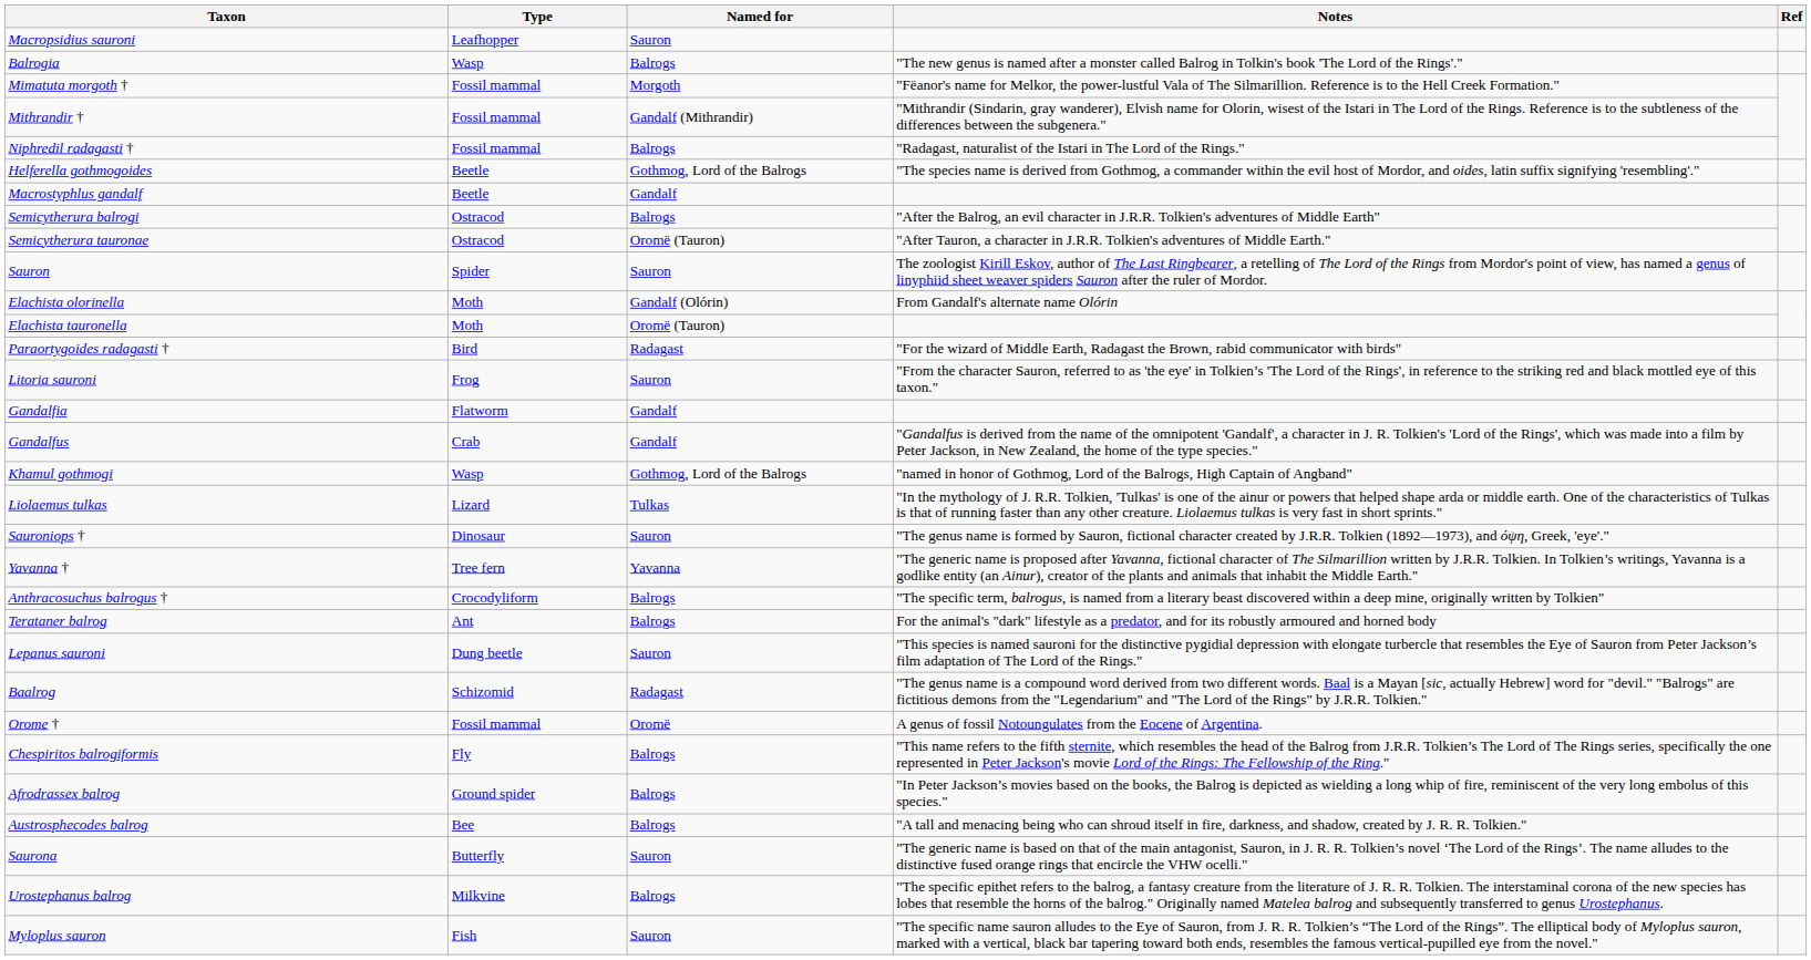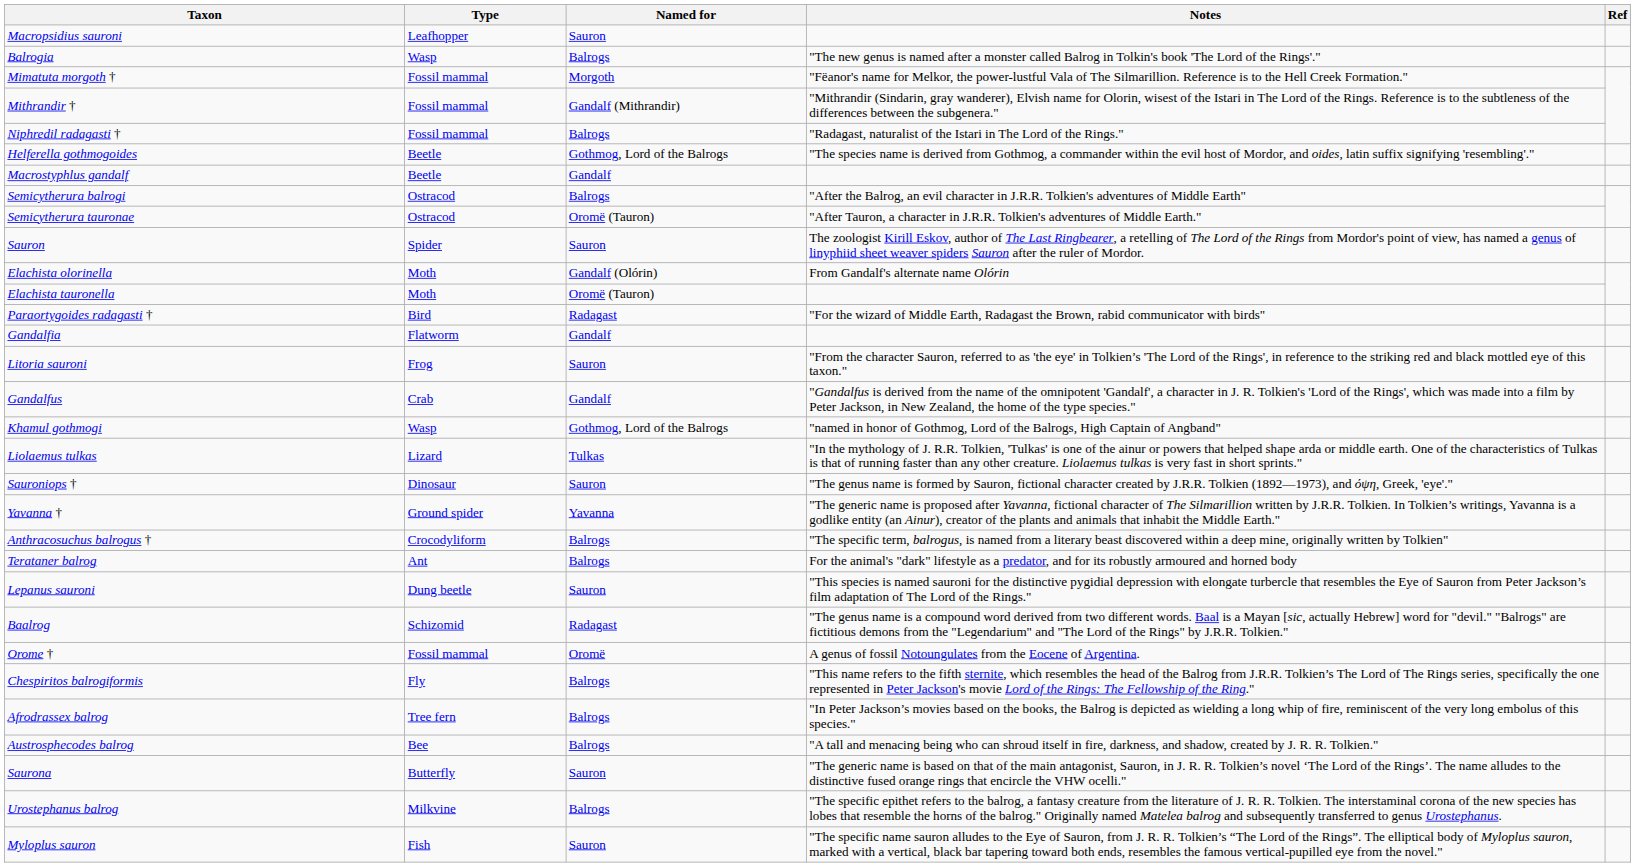 <table class="wikitable sortable" width="100%">
 <tr>
 <th style="width:25%;">Taxon</th>
 <th style="width:10%;">Type</th>
 <th style="width:15%;">Named for</th>
 <th style="width:50%;">Notes</th>
 <th class="unsortable">Ref</th>
 </tr>
 <tr>
 <td><em><a href='#'>Macropsidius sauroni</a></em> </td>
 <td><a href='#'>Leafhopper</a></td>
 <td><a href='#'>Sauron</a></td>
 <td></td>
 <td></td>
 </tr>
 <tr>
 <td><em><a href='#'>Balrogia</a></em> </td>
 <td><a href='#'>Wasp</a></td>
 <td><a href='#'>Balrogs</a></td>
 <td>"The new genus is named after a monster called Balrog in Tolkin's book 'The Lord of the Rings'."</td>
 <td></td>
 </tr>
 <tr>
 <td><em><a href='#'>Mimatuta morgoth</a></em> † </td>
 <td><a href='#'>Fossil mammal</a></td>
 <td><a href='#'>Morgoth</a></td>
 <td>"Fëanor's name for Melkor, the power-lustful Vala of The Silmarillion. Reference is to the Hell Creek Formation."</td>
 <td rowspan="3"></td>
 </tr>
 <tr>
 <td><em><a href='#'>Mithrandir</a></em> † </td>
 <td><a href='#'>Fossil mammal</a></td>
 <td><a href='#'>Gandalf</a> (Mithrandir)</td>
 <td>"Mithrandir (Sindarin, gray wanderer), Elvish name for Olorin, wisest of the Istari in The Lord of the Rings. Reference is to the subtleness of the differences between the subgenera."</td>
 </tr>
 <tr>
 <td><em><a href='#'>Niphredil radagasti</a></em> † </td>
 <td><a href='#'>Fossil mammal</a></td>
 <td><a href='#'>Balrogs</a></td>
 <td>"Radagast, naturalist of the Istari in The Lord of the Rings."</td>
 </tr>
 <tr>
 <td><em><a href='#'>Helferella gothmogoides</a></em> </td>
 <td><a href='#'>Beetle</a></td>
 <td><a href='#'>Gothmog</a>, Lord of the Balrogs</td>
 <td>"The species name is derived from Gothmog, a commander within the evil host of Mordor, and <em>oides</em>, latin suffix signifying 'resembling'."</td>
 <td></td>
 </tr>
 <tr>
 <td><em><a href='#'>Macrostyphlus gandalf</a></em> </td>
 <td><a href='#'>Beetle</a></td>
 <td><a href='#'>Gandalf</a></td>
 <td></td>
 <td></td>
 </tr>
 <tr>
 <td><em><a href='#'>Semicytherura balrogi</a></em> </td>
 <td><a href='#'>Ostracod</a></td>
 <td><a href='#'>Balrogs</a></td>
 <td>"After the Balrog, an evil character in J.R.R. Tolkien's adventures of Middle Earth"</td>
 <td rowspan="2"></td>
 </tr>
 <tr>
 <td><em><a href='#'>Semicytherura tauronae</a></em> </td>
 <td><a href='#'>Ostracod</a></td>
 <td><a href='#'>Oromë</a> (Tauron)</td>
 <td>"After Tauron, a character in J.R.R. Tolkien's adventures of Middle Earth."</td>
 </tr>
 <tr>
 <td><em><a href='#'>Sauron</a></em> </td>
 <td><a href='#'>Spider</a></td>
 <td><a href='#'>Sauron</a></td>
 <td>The zoologist <a href='#'>Kirill Eskov</a>, author of <em><a href='#'>The Last Ringbearer</a></em>, a retelling of <em>The Lord of the Rings</em> from Mordor's point of view, has named a <a href='#'>genus</a> of <a href='#'>linyphiid sheet weaver spiders</a> <em><a href='#'>Sauron</a></em> after the ruler of Mordor.</td>
 <td></td>
 </tr>
 <tr>
 <td><em><a href='#'>Elachista olorinella</a></em> </td>
 <td><a href='#'>Moth</a></td>
 <td><a href='#'>Gandalf</a> (Olórin)</td>
 <td>From Gandalf's alternate name <em>Olórin</em></td>
 <td rowspan="2"></td>
 </tr>
 <tr>
 <td><em><a href='#'>Elachista tauronella</a></em> </td>
 <td><a href='#'>Moth</a></td>
 <td><a href='#'>Oromë</a> (Tauron)</td>
 <td></td>
 </tr>
 <tr>
 <td><em><a href='#'>Paraortygoides radagasti</a></em> † </td>
 <td><a href='#'>Bird</a></td>
 <td><a href='#'>Radagast</a></td>
 <td>"For the wizard of Middle Earth, Radagast the Brown, rabid communicator with birds"</td>
 <td></td>
 </tr>
 <tr>
+<td><em><a href='#'>Gandalfia</a></em> </td>
+<td><a href='#'>Flatworm</a></td>
+<td><a href='#'>Gandalf</a></td>
+<td></td>
+<td></td>
+</tr>
+<tr>
 <td><em><a href='#'>Litoria sauroni</a></em> </td>
 <td><a href='#'>Frog</a></td>
 <td><a href='#'>Sauron</a></td>
 <td>"From the character Sauron, referred to as 'the eye' in Tolkien’s 'The Lord of the Rings', in reference to the striking red and black mottled eye of this taxon."</td>
-<td></td>
-</tr>
-<tr>
-<td><em><a href='#'>Gandalfia</a></em> </td>
-<td><a href='#'>Flatworm</a></td>
-<td><a href='#'>Gandalf</a></td>
-<td></td>
 <td></td>
 </tr>
 <tr>
 <td><em><a href='#'>Gandalfus</a></em> </td>
 <td><a href='#'>Crab</a></td>
 <td><a href='#'>Gandalf</a></td>
 <td>"<em>Gandalfus</em> is derived from the name of the omnipotent 'Gandalf', a character in J. R. Tolkien's 'Lord of the Rings', which was made into a film by Peter Jackson, in New Zealand, the home of the type species."</td>
 <td></td>
 </tr>
 <tr>
 <td><em><a href='#'>Khamul gothmogi</a></em> </td>
 <td><a href='#'>Wasp</a></td>
 <td><a href='#'>Gothmog</a>, Lord of the Balrogs</td>
 <td>"named in honor of Gothmog, Lord of the Balrogs, High Captain of Angband"</td>
 <td></td>
 </tr>
 <tr>
 <td><em><a href='#'>Liolaemus tulkas</a></em> </td>
 <td><a href='#'>Lizard</a></td>
 <td><a href='#'>Tulkas</a></td>
 <td>"In the mythology of J. R.R. Tolkien, 'Tulkas' is one of the ainur or powers that helped shape arda or middle earth. One of the characteristics of Tulkas is that of running faster than any other creature. <em>Liolaemus tulkas</em> is very fast in short sprints."</td>
 <td></td>
 </tr>
 <tr>
 <td><em><a href='#'>Sauroniops</a></em> † </td>
 <td><a href='#'>Dinosaur</a></td>
 <td><a href='#'>Sauron</a></td>
 <td>"The genus name is formed by Sauron, fictional character created by J.R.R. Tolkien (1892—1973), and <em>όψη</em>, Greek, 'eye'."</td>
 <td></td>
 </tr>
 <tr>
 <td><em><a href='#'>Yavanna</a></em> † </td>
-<td><a href='#'>Tree fern</a></td>
+<td><a href='#'>Ground spider</a></td>
 <td><a href='#'>Yavanna</a></td>
 <td>"The generic name is proposed after <em>Yavanna</em>, fictional character of <em>The Silmarillion</em> written by J.R.R. Tolkien. In Tolkien’s writings, Yavanna is a godlike entity (an <em>Ainur</em>), creator of the plants and animals that inhabit the Middle Earth."</td>
 <td></td>
 </tr>
 <tr>
 <td><em><a href='#'>Anthracosuchus balrogus</a></em> † </td>
 <td><a href='#'>Crocodyliform</a></td>
 <td><a href='#'>Balrogs</a></td>
 <td>"The specific term, <em>balrogus</em>, is named from a literary beast discovered within a deep mine, originally written by Tolkien"</td>
 <td></td>
 </tr>
 <tr>
 <td><em><a href='#'>Terataner balrog</a></em> </td>
 <td><a href='#'>Ant</a></td>
 <td><a href='#'>Balrogs</a></td>
 <td>For the animal's "dark" lifestyle as a <a href='#'>predator</a>, and for its robustly armoured and horned body</td>
 <td></td>
 </tr>
 <tr>
 <td><em><a href='#'>Lepanus sauroni</a></em> </td>
 <td><a href='#'>Dung beetle</a></td>
 <td><a href='#'>Sauron</a></td>
 <td>"This species is named sauroni for the distinctive pygidial depression with elongate turbercle that resembles the Eye of Sauron from Peter Jackson’s film adaptation of The Lord of the Rings."</td>
 <td></td>
 </tr>
 <tr>
 <td><em><a href='#'>Baalrog</a></em> </td>
 <td><a href='#'>Schizomid</a></td>
 <td><a href='#'>Radagast</a></td>
 <td>"The genus name is a compound word derived from two different words. <a href='#'>Baal</a> is a Mayan [<em>sic</em>, actually Hebrew] word for "devil." "Balrogs" are fictitious demons from the "Legendarium" and "The Lord of the Rings" by J.R.R. Tolkien."</td>
 <td></td>
 </tr>
 <tr>
 <td><em><a href='#'>Orome</a></em> † </td>
 <td><a href='#'>Fossil mammal</a></td>
 <td><a href='#'>Oromë</a></td>
 <td>A genus of fossil <a href='#'>Notoungulates</a> from the <a href='#'>Eocene</a> of <a href='#'>Argentina</a>.</td>
 <td></td>
 </tr>
 <tr>
 <td><em><a href='#'>Chespiritos balrogiformis</a></em> </td>
 <td><a href='#'>Fly</a></td>
 <td><a href='#'>Balrogs</a></td>
 <td>"This name refers to the fifth <a href='#'>sternite</a>, which resembles the head of the Balrog from J.R.R. Tolkien’s The Lord of The Rings series, specifically the one represented in <a href='#'>Peter Jackson</a>'s movie <em><a href='#'>Lord of the Rings: The Fellowship of the Ring</a></em>."</td>
 <td></td>
 </tr>
 <tr>
 <td><em><a href='#'>Afrodrassex balrog</a></em> </td>
-<td><a href='#'>Ground spider</a></td>
+<td><a href='#'>Tree fern</a></td>
 <td><a href='#'>Balrogs</a></td>
 <td>"In Peter Jackson’s movies based on the books, the Balrog is depicted as wielding a long whip of fire, reminiscent of the very long embolus of this species."</td>
 <td></td>
 </tr>
 <tr>
 <td><em><a href='#'>Austrosphecodes balrog</a></em> </td>
 <td><a href='#'>Bee</a></td>
 <td><a href='#'>Balrogs</a></td>
 <td>"A tall and menacing being who can shroud itself in fire, darkness, and shadow, created by J. R. R. Tolkien."</td>
 <td></td>
 </tr>
 <tr>
 <td><em><a href='#'>Saurona</a></em> </td>
 <td><a href='#'>Butterfly</a></td>
 <td><a href='#'>Sauron</a></td>
 <td>"The generic name is based on that of the main antagonist, Sauron, in J. R. R. Tolkien’s novel ‘The Lord of the Rings’. The name alludes to the distinctive fused orange rings that encircle the VHW ocelli."</td>
 <td></td>
 </tr>
 <tr>
 <td><em><a href='#'>Urostephanus balrog</a></em> </td>
 <td><a href='#'>Milkvine</a></td>
 <td><a href='#'>Balrogs</a></td>
 <td>"The specific epithet refers to the balrog, a fantasy creature from the literature of J. R. R. Tolkien. The interstaminal corona of the new species has lobes that resemble the horns of the balrog." Originally named <em>Matelea balrog</em> and subsequently transferred to genus <em><a href='#'>Urostephanus</a></em>.</td>
 <td></td>
 </tr>
 <tr>
 <td><em><a href='#'>Myloplus sauron</a></em> </td>
 <td><a href='#'>Fish</a></td>
 <td><a href='#'>Sauron</a></td>
 <td>"The specific name sauron alludes to the Eye of Sauron, from J. R. R. Tolkien’s “The Lord of the Rings”. The elliptical body of <em>Myloplus sauron</em>, marked with a vertical, black bar tapering toward both ends, resembles the famous vertical-pupilled eye from the novel."</td>
 <td></td>
 </tr>
 </table>
